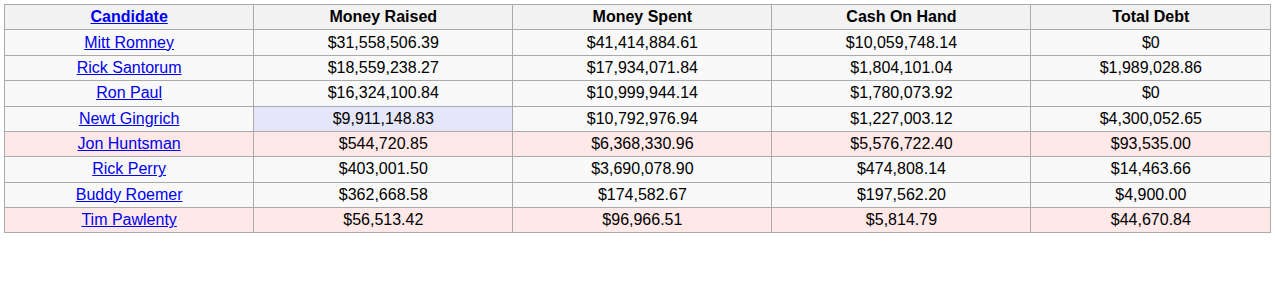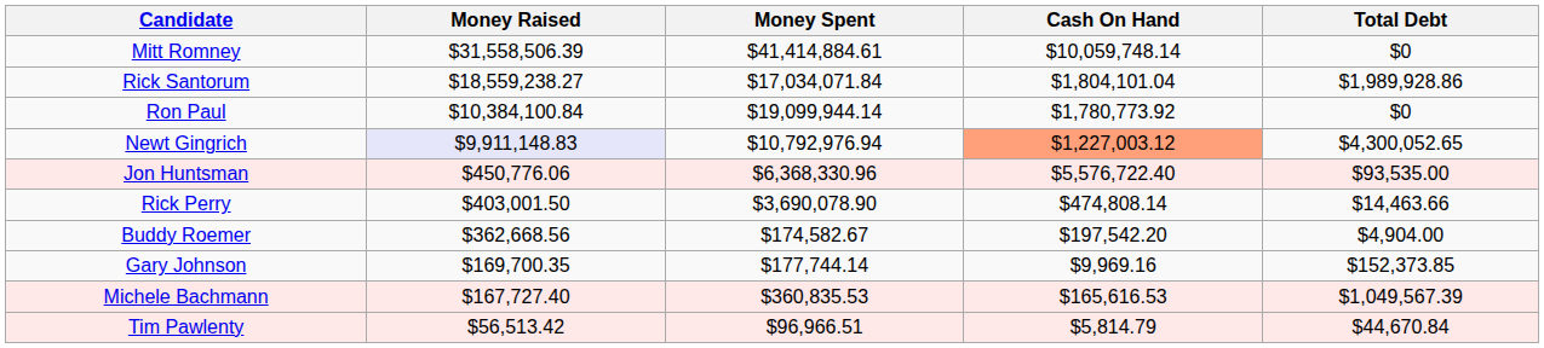 <table class="sortable wikitable" style="text-align:center" width=80%>
 <tr>
 <th><a href='#'>Candidate</a></th>
 <th>Money Raised</th>
 <th>Money Spent</th>
 <th>Cash On Hand</th>
 <th>Total Debt</th>
 </tr>
 <tr>
 <td><a href='#'>Mitt Romney</a></td>
 <td>$31,558,506.39</td>
 <td>$41,414,884.61</td>
 <td>$10,059,748.14</td>
 <td>$0</td>
 </tr>
 <tr>
 <td><a href='#'>Rick Santorum</a></td>
 <td>$18,559,238.27</td>
-<td>$17,934,071.84</td>
+<td>$17,034,071.84</td>
 <td>$1,804,101.04</td>
-<td>$1,989,028.86</td>
+<td>$1,989,928.86</td>
 </tr>
 <tr>
 <td><a href='#'>Ron Paul</a></td>
-<td>$16,324,100.84</td>
-<td>$10,999,944.14</td>
-<td>$1,780,073.92</td>
+<td>$10,384,100.84</td>
+<td>$19,099,944.14</td>
+<td>$1,780,773.92</td>
 <td>$0</td>
 </tr>
 <tr>
 <td><a href='#'>Newt Gingrich</a></td>
 <td style="background: lavender;">$9,911,148.83</td>
 <td>$10,792,976.94</td>
-<td>$1,227,003.12</td>
+<td style="background: lightsalmon;">$1,227,003.12</td>
 <td>$4,300,052.65</td>
 </tr>
 <tr bgcolor=#FFE8E8>
 <td><a href='#'>Jon Huntsman</a></td>
-<td>$544,720.85</td>
+<td>$450,776.06</td>
 <td>$6,368,330.96</td>
 <td>$5,576,722.40</td>
 <td>$93,535.00</td>
 </tr>
 <tr>
 <td><a href='#'>Rick Perry</a></td>
 <td>$403,001.50</td>
 <td>$3,690,078.90</td>
 <td>$474,808.14</td>
 <td>$14,463.66</td>
 </tr>
 <tr>
 <td><a href='#'>Buddy Roemer</a></td>
-<td>$362,668.58</td>
+<td>$362,668.56</td>
 <td>$174,582.67</td>
-<td>$197,562.20</td>
-<td>$4,900.00</td>
+<td>$197,542.20</td>
+<td>$4,904.00</td>
+</tr>
+<tr>
+<td><a href='#'>Gary Johnson</a></td>
+<td>$169,700.35</td>
+<td>$177,744.14</td>
+<td>$9,969.16</td>
+<td>$152,373.85</td>
+</tr>
+<tr bgcolor=#FFE8E8>
+<td><a href='#'>Michele Bachmann</a></td>
+<td>$167,727.40</td>
+<td>$360,835.53</td>
+<td>$165,616.53</td>
+<td>$1,049,567.39</td>
 </tr>
 <tr bgcolor=#FFE8E8>
 <td><a href='#'>Tim Pawlenty</a></td>
 <td>$56,513.42</td>
 <td>$96,966.51</td>
 <td>$5,814.79</td>
 <td>$44,670.84</td>
 </tr>
 </table>
